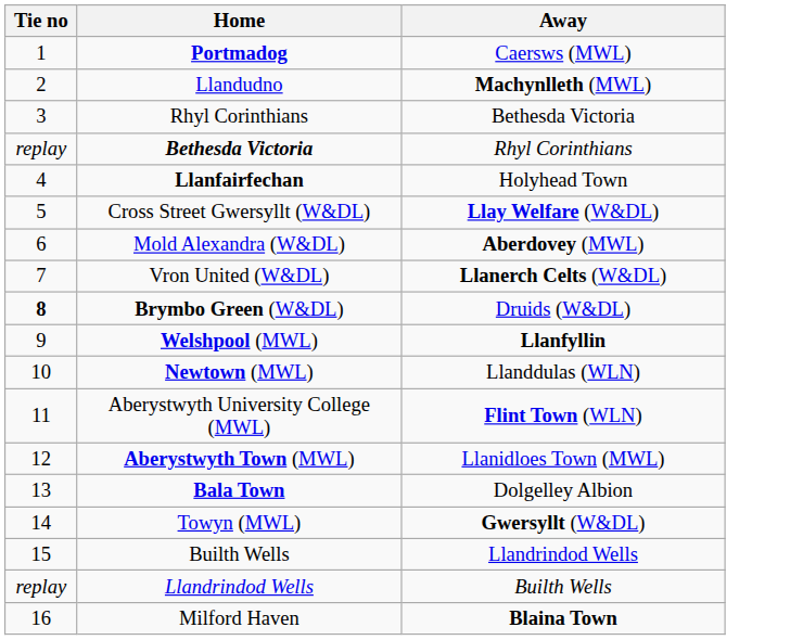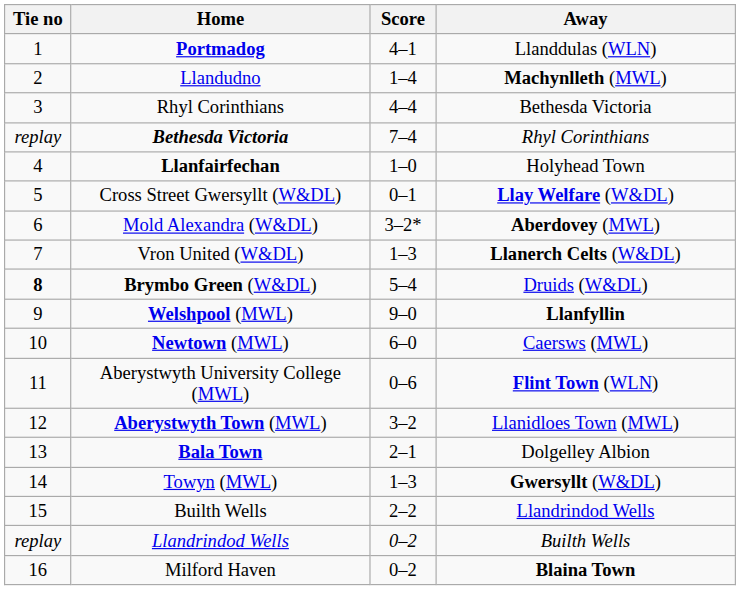 <table class="wikitable" style="text-align:center">
 <tr>
 <th width=50>Tie no</th>
 <th width=250>Home</th>
+<th width=50>Score</th>
 <th width=250>Away</th>
 </tr>
 <tr>
 <td>1</td>
 <td><strong><a href='#'>Portmadog</a></strong></td>
-<td><a href='#'>Caersws</a> (<a href='#'>MWL</a>)</td>
+<td>4–1</td>
+<td>Llanddulas (<a href='#'>WLN</a>)</td>
 </tr>
 <tr>
 <td>2</td>
 <td><a href='#'>Llandudno</a></td>
+<td>1–4</td>
 <td><strong>Machynlleth</strong> (<a href='#'>MWL</a>)</td>
 </tr>
 <tr>
 <td>3</td>
 <td>Rhyl Corinthians</td>
+<td>4–4</td>
 <td>Bethesda Victoria</td>
 </tr>
 <tr>
 <td><em>replay</em></td>
 <td><strong><em>Bethesda Victoria</em></strong></td>
+<td>7–4</td>
 <td><em>Rhyl Corinthians</em></td>
 </tr>
 <tr>
 <td>4</td>
 <td><strong>Llanfairfechan</strong></td>
+<td>1–0</td>
 <td>Holyhead Town</td>
 </tr>
 <tr>
 <td>5</td>
 <td>Cross Street Gwersyllt (<a href='#'>W&DL</a>)</td>
+<td>0–1</td>
 <td><strong><a href='#'>Llay Welfare</a></strong> (<a href='#'>W&DL</a>)</td>
 </tr>
 <tr>
 <td>6</td>
 <td><a href='#'>Mold Alexandra</a> (<a href='#'>W&DL</a>)</td>
+<td>3–2*</td>
 <td><strong>Aberdovey</strong> (<a href='#'>MWL</a>)</td>
 </tr>
 <tr>
 <td>7</td>
 <td>Vron United (<a href='#'>W&DL</a>)</td>
+<td>1–3</td>
 <td><strong>Llanerch Celts</strong> (<a href='#'>W&DL</a>)</td>
 </tr>
 <tr>
 <td><strong>8</strong></td>
 <td><strong>Brymbo Green</strong> (<a href='#'>W&DL</a>)</td>
+<td>5–4</td>
 <td><a href='#'>Druids</a> (<a href='#'>W&DL</a>)</td>
 </tr>
 <tr>
 <td>9</td>
 <td><strong><a href='#'>Welshpool</a></strong> (<a href='#'>MWL</a>)</td>
+<td>9–0</td>
 <td><strong>Llanfyllin</strong></td>
 </tr>
 <tr>
 <td>10</td>
 <td><strong><a href='#'>Newtown</a></strong> (<a href='#'>MWL</a>)</td>
-<td>Llanddulas (<a href='#'>WLN</a>)</td>
+<td>6–0</td>
+<td><a href='#'>Caersws</a> (<a href='#'>MWL</a>)</td>
 </tr>
 <tr>
 <td>11</td>
 <td>Aberystwyth University College (<a href='#'>MWL</a>)</td>
+<td>0–6</td>
 <td><strong><a href='#'>Flint Town</a></strong> (<a href='#'>WLN</a>)</td>
 </tr>
 <tr>
 <td>12</td>
 <td><strong><a href='#'>Aberystwyth Town</a></strong> (<a href='#'>MWL</a>)</td>
+<td>3–2</td>
 <td><a href='#'>Llanidloes Town</a> (<a href='#'>MWL</a>)</td>
 </tr>
 <tr>
 <td>13</td>
 <td><strong><a href='#'>Bala Town</a></strong></td>
+<td>2–1</td>
 <td>Dolgelley Albion</td>
 </tr>
 <tr>
 <td>14</td>
 <td><a href='#'>Towyn</a> (<a href='#'>MWL</a>)</td>
+<td>1–3</td>
 <td><strong>Gwersyllt</strong> (<a href='#'>W&DL</a>)</td>
 </tr>
 <tr>
 <td>15</td>
 <td>Builth Wells</td>
+<td>2–2</td>
 <td><a href='#'>Llandrindod Wells</a></td>
 </tr>
 <tr>
 <td><em>replay</em></td>
 <td><em><a href='#'>Llandrindod Wells</a></em></td>
+<td><em>0–2</em></td>
 <td><em>Builth Wells</em></td>
 </tr>
 <tr>
 <td>16</td>
 <td>Milford Haven</td>
+<td>0–2</td>
 <td><strong>Blaina Town</strong></td>
 </tr>
 </table>
